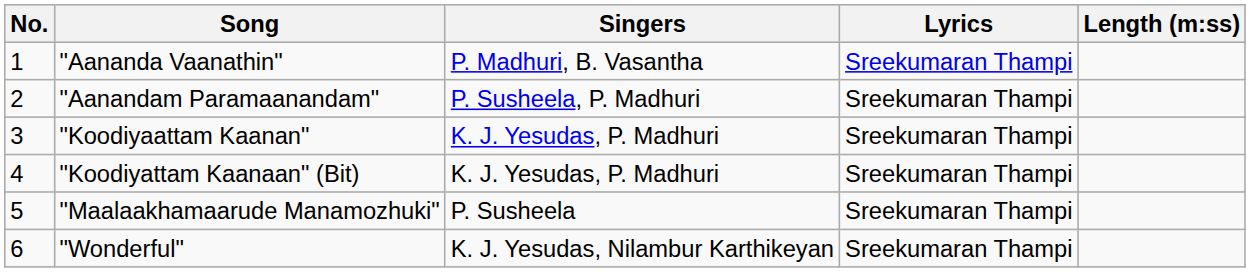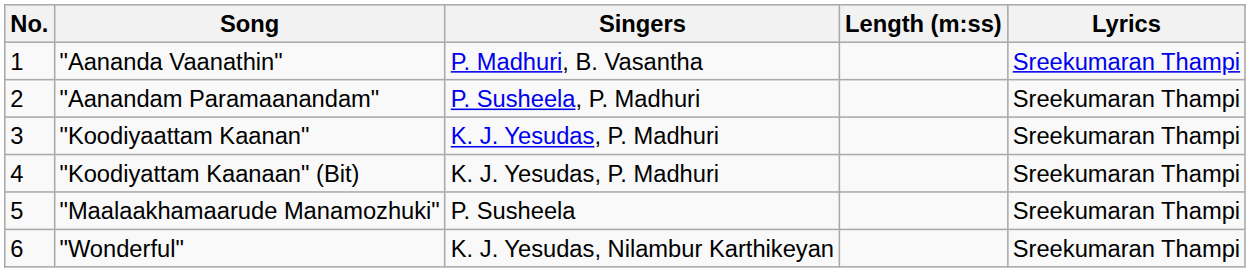 <table class="wikitable" style="font-size:95%;">
 <tr>
 <th>No.</th>
 <th>Song</th>
 <th>Singers</th>
+<th>Length (m:ss)</th>
 <th>Lyrics</th>
-<th>Length (m:ss)</th>
 </tr>
 <tr>
 <td>1</td>
 <td>"Aananda Vaanathin"</td>
 <td><a href='#'>P. Madhuri</a>, B. Vasantha</td>
+<td></td>
 <td><a href='#'>Sreekumaran Thampi</a></td>
-<td></td>
 </tr>
 <tr>
 <td>2</td>
 <td>"Aanandam Paramaanandam"</td>
 <td><a href='#'>P. Susheela</a>, P. Madhuri</td>
+<td></td>
 <td>Sreekumaran Thampi</td>
-<td></td>
 </tr>
 <tr>
 <td>3</td>
 <td>"Koodiyaattam Kaanan"</td>
 <td><a href='#'>K. J. Yesudas</a>, P. Madhuri</td>
+<td></td>
 <td>Sreekumaran Thampi</td>
-<td></td>
 </tr>
 <tr>
 <td>4</td>
 <td>"Koodiyattam Kaanaan" (Bit)</td>
 <td>K. J. Yesudas, P. Madhuri</td>
+<td></td>
 <td>Sreekumaran Thampi</td>
-<td></td>
 </tr>
 <tr>
 <td>5</td>
 <td>"Maalaakhamaarude Manamozhuki"</td>
 <td>P. Susheela</td>
+<td></td>
 <td>Sreekumaran Thampi</td>
-<td></td>
 </tr>
 <tr>
 <td>6</td>
 <td>"Wonderful"</td>
 <td>K. J. Yesudas, Nilambur Karthikeyan</td>
+<td></td>
 <td>Sreekumaran Thampi</td>
-<td></td>
 </tr>
 </table>
